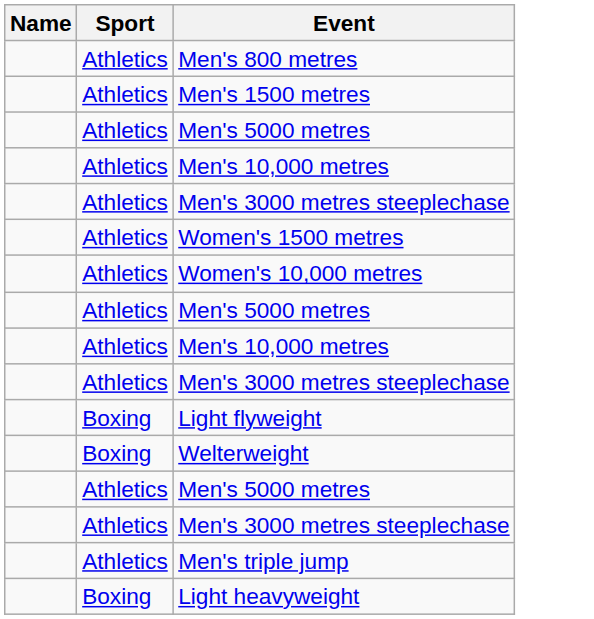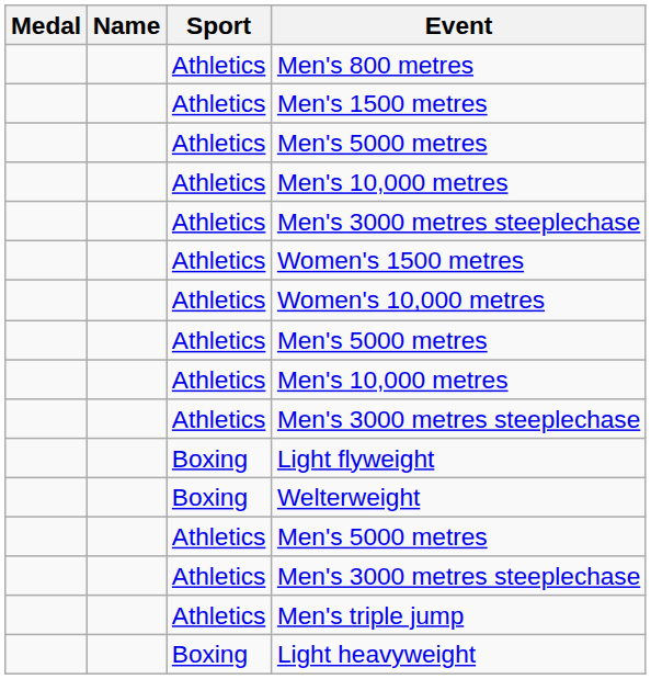 <table class="wikitable sortable" style=font-size:95%>
 <tr>
+<th>Medal</th>
 <th>Name</th>
 <th>Sport</th>
 <th>Event</th>
 </tr>
 <tr>
 <td></td>
+<td></td>
 <td><a href='#'>Athletics</a></td>
 <td><a href='#'>Men's 800 metres</a></td>
 </tr>
 <tr>
+<td></td>
 <td></td>
 <td><a href='#'>Athletics</a></td>
 <td><a href='#'>Men's 1500 metres</a></td>
 </tr>
 <tr>
 <td></td>
+<td></td>
 <td><a href='#'>Athletics</a></td>
 <td><a href='#'>Men's 5000 metres</a></td>
 </tr>
 <tr>
+<td></td>
 <td></td>
 <td><a href='#'>Athletics</a></td>
 <td><a href='#'>Men's 10,000 metres</a></td>
 </tr>
 <tr>
 <td></td>
+<td></td>
 <td><a href='#'>Athletics</a></td>
 <td><a href='#'>Men's 3000 metres steeplechase</a></td>
 </tr>
 <tr>
+<td></td>
 <td></td>
 <td><a href='#'>Athletics</a></td>
 <td><a href='#'>Women's 1500 metres</a></td>
 </tr>
 <tr>
 <td></td>
+<td></td>
 <td><a href='#'>Athletics</a></td>
 <td><a href='#'>Women's 10,000 metres</a></td>
 </tr>
 <tr>
+<td></td>
 <td></td>
 <td><a href='#'>Athletics</a></td>
 <td><a href='#'>Men's 5000 metres</a></td>
 </tr>
 <tr>
 <td></td>
+<td></td>
 <td><a href='#'>Athletics</a></td>
 <td><a href='#'>Men's 10,000 metres</a></td>
 </tr>
 <tr>
+<td></td>
 <td></td>
 <td><a href='#'>Athletics</a></td>
 <td><a href='#'>Men's 3000 metres steeplechase</a></td>
 </tr>
 <tr>
 <td></td>
+<td></td>
 <td><a href='#'>Boxing</a></td>
 <td><a href='#'>Light flyweight</a></td>
 </tr>
 <tr>
+<td></td>
 <td></td>
 <td><a href='#'>Boxing</a></td>
 <td><a href='#'>Welterweight</a></td>
 </tr>
 <tr>
 <td></td>
+<td></td>
 <td><a href='#'>Athletics</a></td>
 <td><a href='#'>Men's 5000 metres</a></td>
 </tr>
 <tr>
+<td></td>
 <td></td>
 <td><a href='#'>Athletics</a></td>
 <td><a href='#'>Men's 3000 metres steeplechase</a></td>
 </tr>
 <tr>
 <td></td>
+<td></td>
 <td><a href='#'>Athletics</a></td>
 <td><a href='#'>Men's triple jump</a></td>
 </tr>
 <tr>
 <td></td>
+<td></td>
 <td><a href='#'>Boxing</a></td>
 <td><a href='#'>Light heavyweight</a></td>
 </tr>
 </table>
